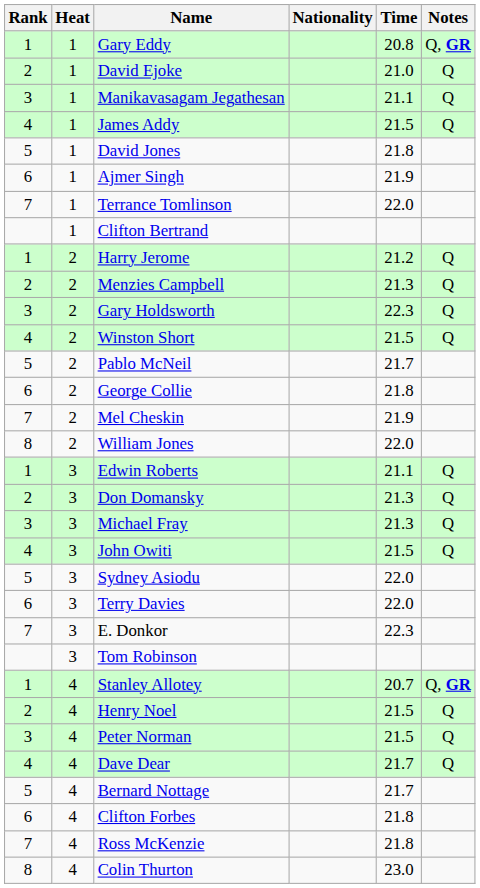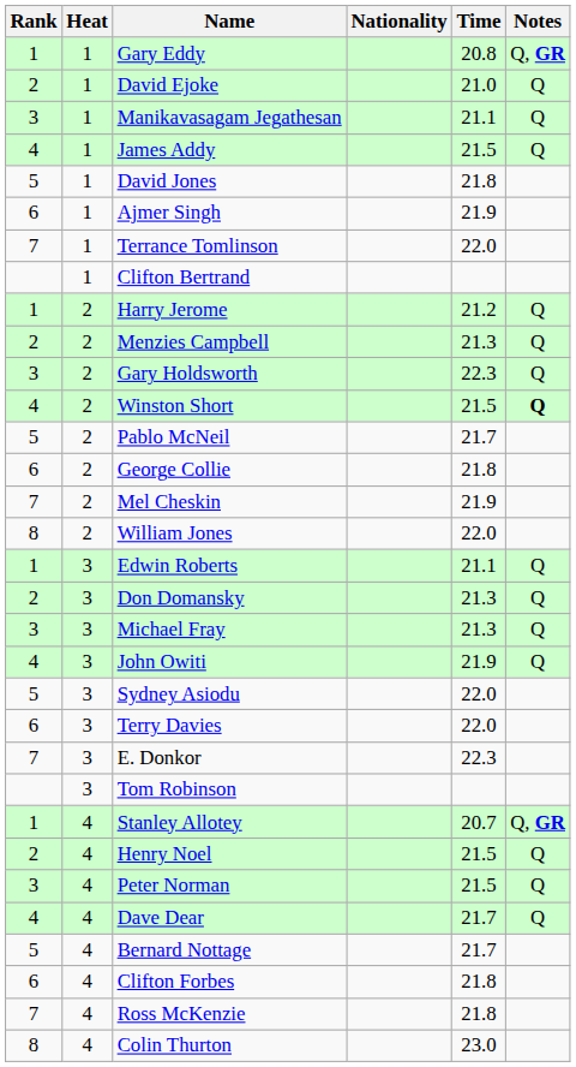 <table class="wikitable sortable sticky-header" style="text-align:center">
 <tr>
 <th scope="col">Rank</th>
 <th scope="col">Heat</th>
 <th scope="col">Name</th>
 <th scope="col">Nationality</th>
 <th scope="col">Time</th>
 <th scope="col">Notes</th>
 </tr>
 <tr bgcolor=ccffcc>
 <td>1</td>
 <td>1</td>
 <td align=left><a href='#'>Gary Eddy</a></td>
 <td align=left></td>
 <td>20.8</td>
 <td>Q, <strong><a href='#'>GR</a></strong></td>
 </tr>
 <tr bgcolor=ccffcc>
 <td>2</td>
 <td>1</td>
 <td align=left><a href='#'>David Ejoke</a></td>
 <td align=left></td>
 <td>21.0</td>
 <td>Q</td>
 </tr>
 <tr bgcolor=ccffcc>
 <td>3</td>
 <td>1</td>
 <td align=left><a href='#'>Manikavasagam Jegathesan</a></td>
 <td align=left></td>
 <td>21.1</td>
 <td>Q</td>
 </tr>
 <tr bgcolor=ccffcc>
 <td>4</td>
 <td>1</td>
 <td align=left><a href='#'>James Addy</a></td>
 <td align=left></td>
 <td>21.5</td>
 <td>Q</td>
 </tr>
 <tr>
 <td>5</td>
 <td>1</td>
 <td align=left><a href='#'>David Jones</a></td>
 <td align=left></td>
 <td>21.8</td>
 <td></td>
 </tr>
 <tr>
 <td>6</td>
 <td>1</td>
 <td align=left><a href='#'>Ajmer Singh</a></td>
 <td align=left></td>
 <td>21.9</td>
 <td></td>
 </tr>
 <tr>
 <td>7</td>
 <td>1</td>
 <td align=left><a href='#'>Terrance Tomlinson</a></td>
 <td align=left></td>
 <td>22.0</td>
 <td></td>
 </tr>
 <tr>
 <td></td>
 <td>1</td>
 <td align=left><a href='#'>Clifton Bertrand</a></td>
 <td align=left></td>
 <td></td>
 <td></td>
 </tr>
 <tr bgcolor=ccffcc>
 <td>1</td>
 <td>2</td>
 <td align=left><a href='#'>Harry Jerome</a></td>
 <td align=left></td>
 <td>21.2</td>
 <td>Q</td>
 </tr>
 <tr bgcolor=ccffcc>
 <td>2</td>
 <td>2</td>
 <td align=left><a href='#'>Menzies Campbell</a></td>
 <td align=left></td>
 <td>21.3</td>
 <td>Q</td>
 </tr>
 <tr bgcolor=ccffcc>
 <td>3</td>
 <td>2</td>
 <td align=left><a href='#'>Gary Holdsworth</a></td>
 <td align=left></td>
 <td>22.3</td>
 <td>Q</td>
 </tr>
 <tr bgcolor=ccffcc>
 <td>4</td>
 <td>2</td>
 <td align=left><a href='#'>Winston Short</a></td>
 <td align=left></td>
 <td>21.5</td>
-<td>Q</td>
+<td><strong>Q</strong></td>
 </tr>
 <tr>
 <td>5</td>
 <td>2</td>
 <td align=left><a href='#'>Pablo McNeil</a></td>
 <td align=left></td>
 <td>21.7</td>
 <td></td>
 </tr>
 <tr>
 <td>6</td>
 <td>2</td>
 <td align=left><a href='#'>George Collie</a></td>
 <td align=left></td>
 <td>21.8</td>
 <td></td>
 </tr>
 <tr>
 <td>7</td>
 <td>2</td>
 <td align=left><a href='#'>Mel Cheskin</a></td>
 <td align=left></td>
 <td>21.9</td>
 <td></td>
 </tr>
 <tr>
 <td>8</td>
 <td>2</td>
 <td align=left><a href='#'>William Jones</a></td>
 <td align=left></td>
 <td>22.0</td>
 <td></td>
 </tr>
 <tr bgcolor=ccffcc>
 <td>1</td>
 <td>3</td>
 <td align=left><a href='#'>Edwin Roberts</a></td>
 <td align=left></td>
 <td>21.1</td>
 <td>Q</td>
 </tr>
 <tr bgcolor=ccffcc>
 <td>2</td>
 <td>3</td>
 <td align=left><a href='#'>Don Domansky</a></td>
 <td align=left></td>
 <td>21.3</td>
 <td>Q</td>
 </tr>
 <tr bgcolor=ccffcc>
 <td>3</td>
 <td>3</td>
 <td align=left><a href='#'>Michael Fray</a></td>
 <td align=left></td>
 <td>21.3</td>
 <td>Q</td>
 </tr>
 <tr bgcolor=ccffcc>
 <td>4</td>
 <td>3</td>
 <td align=left><a href='#'>John Owiti</a></td>
 <td align=left></td>
-<td>21.5</td>
+<td>21.9</td>
 <td>Q</td>
 </tr>
 <tr>
 <td>5</td>
 <td>3</td>
 <td align=left><a href='#'>Sydney Asiodu</a></td>
 <td align=left></td>
 <td>22.0</td>
 <td></td>
 </tr>
 <tr>
 <td>6</td>
 <td>3</td>
 <td align=left><a href='#'>Terry Davies</a></td>
 <td align=left></td>
 <td>22.0</td>
 <td></td>
 </tr>
 <tr>
 <td>7</td>
 <td>3</td>
 <td align=left>E. Donkor</td>
 <td align=left></td>
 <td>22.3</td>
 <td></td>
 </tr>
 <tr>
 <td></td>
 <td>3</td>
 <td align=left><a href='#'>Tom Robinson</a></td>
 <td align=left></td>
 <td></td>
 <td></td>
 </tr>
 <tr bgcolor=ccffcc>
 <td>1</td>
 <td>4</td>
 <td align=left><a href='#'>Stanley Allotey</a></td>
 <td align=left></td>
 <td>20.7</td>
 <td>Q, <strong><a href='#'>GR</a></strong></td>
 </tr>
 <tr bgcolor=ccffcc>
 <td>2</td>
 <td>4</td>
 <td align=left><a href='#'>Henry Noel</a></td>
 <td align=left></td>
 <td>21.5</td>
 <td>Q</td>
 </tr>
 <tr bgcolor=ccffcc>
 <td>3</td>
 <td>4</td>
 <td align=left><a href='#'>Peter Norman</a></td>
 <td align=left></td>
 <td>21.5</td>
 <td>Q</td>
 </tr>
 <tr bgcolor=ccffcc>
 <td>4</td>
 <td>4</td>
 <td align=left><a href='#'>Dave Dear</a></td>
 <td align=left></td>
 <td>21.7</td>
 <td>Q</td>
 </tr>
 <tr>
 <td>5</td>
 <td>4</td>
 <td align=left><a href='#'>Bernard Nottage</a></td>
 <td align=left></td>
 <td>21.7</td>
 <td></td>
 </tr>
 <tr>
 <td>6</td>
 <td>4</td>
 <td align=left><a href='#'>Clifton Forbes</a></td>
 <td align=left></td>
 <td>21.8</td>
 <td></td>
 </tr>
 <tr>
 <td>7</td>
 <td>4</td>
 <td align=left><a href='#'>Ross McKenzie</a></td>
 <td align=left></td>
 <td>21.8</td>
 <td></td>
 </tr>
 <tr>
 <td>8</td>
 <td>4</td>
 <td align=left><a href='#'>Colin Thurton</a></td>
 <td align=left></td>
 <td>23.0</td>
 <td></td>
 </tr>
 </table>
